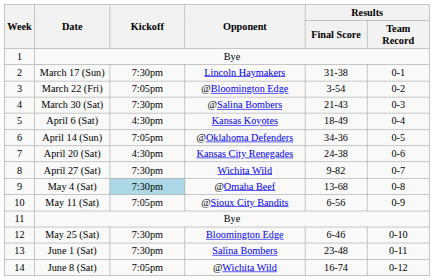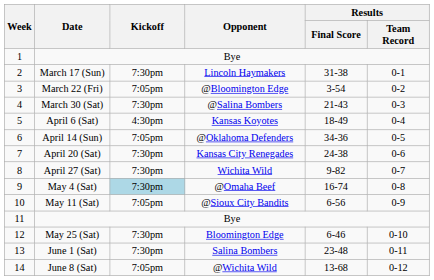 <table class="wikitable">
 <tr>
 <th rowspan="2" width="40">Week</th>
 <th rowspan="2" width="110">Date</th>
 <th rowspan="2" width="110">Kickoff</th>
 <th rowspan="2" width="180">Opponent</th>
 <th colspan="2" width="180">Results</th>
 </tr>
 <tr>
 <th width="90">Final Score</th>
 <th width="90">Team Record</th>
 </tr>
 <tr>
 <td align="center">1</td>
 <td colSpan=5 align="center">Bye</td>
 </tr>
 <tr>
 <td align="center">2</td>
 <td align="center">March 17 (Sun)</td>
 <td align="center">7:30pm</td>
 <td align="center"><a href='#'>Lincoln Haymakers</a></td>
 <td align="center">31-38</td>
 <td align="center">0-1</td>
 </tr>
 <tr>
 <td align="center">3</td>
 <td align="center">March 22 (Fri)</td>
 <td align="center">7:05pm</td>
 <td align="center">@<a href='#'>Bloomington Edge</a></td>
 <td align="center">3-54</td>
 <td align="center">0-2</td>
 </tr>
 <tr>
 <td align="center">4</td>
 <td align="center">March 30 (Sat)</td>
 <td align="center">7:30pm</td>
 <td align="center">@<a href='#'>Salina Bombers</a></td>
 <td align="center">21-43</td>
 <td align="center">0-3</td>
 </tr>
 <tr>
 <td align="center">5</td>
 <td align="center">April 6 (Sat)</td>
 <td align="center">4:30pm</td>
 <td align="center"><a href='#'>Kansas Koyotes</a></td>
 <td align="center">18-49</td>
 <td align="center">0-4</td>
 </tr>
 <tr>
 <td align="center">6</td>
 <td align="center">April 14 (Sun)</td>
 <td align="center">7:05pm</td>
 <td align="center">@<a href='#'>Oklahoma Defenders</a></td>
 <td align="center">34-36</td>
 <td align="center">0-5</td>
 </tr>
 <tr>
 <td align="center">7</td>
 <td align="center">April 20 (Sat)</td>
-<td align="center">4:30pm</td>
+<td align="center">7:30pm</td>
 <td align="center"><a href='#'>Kansas City Renegades</a></td>
 <td align="center">24-38</td>
 <td align="center">0-6</td>
 </tr>
 <tr>
 <td align="center">8</td>
 <td align="center">April 27 (Sat)</td>
 <td align="center">7:30pm</td>
 <td align="center"><a href='#'>Wichita Wild</a></td>
 <td align="center">9-82</td>
 <td align="center">0-7</td>
 </tr>
 <tr>
 <td align="center">9</td>
 <td align="center">May 4 (Sat)</td>
 <td align="center" style="background: lightblue;">7:30pm</td>
 <td align="center">@<a href='#'>Omaha Beef</a></td>
-<td align="center">13-68</td>
+<td align="center">16-74</td>
 <td align="center">0-8</td>
 </tr>
 <tr>
 <td align="center">10</td>
 <td align="center">May 11 (Sat)</td>
 <td align="center">7:05pm</td>
 <td align="center">@<a href='#'>Sioux City Bandits</a></td>
 <td align="center">6-56</td>
 <td align="center">0-9</td>
 </tr>
 <tr>
 <td align="center">11</td>
 <td colSpan=5 align="center">Bye</td>
 </tr>
 <tr>
 <td align="center">12</td>
 <td align="center">May 25 (Sat)</td>
 <td align="center">7:30pm</td>
 <td align="center"><a href='#'>Bloomington Edge</a></td>
 <td align="center">6-46</td>
 <td align="center">0-10</td>
 </tr>
 <tr>
 <td align="center">13</td>
 <td align="center">June 1 (Sat)</td>
 <td align="center">7:30pm</td>
 <td align="center"><a href='#'>Salina Bombers</a></td>
 <td align="center">23-48</td>
 <td align="center">0-11</td>
 </tr>
 <tr>
 <td align="center">14</td>
 <td align="center">June 8 (Sat)</td>
 <td align="center">7:05pm</td>
 <td align="center">@<a href='#'>Wichita Wild</a></td>
-<td align="center">16-74</td>
+<td align="center">13-68</td>
 <td align="center">0-12</td>
 </tr>
 </table>
